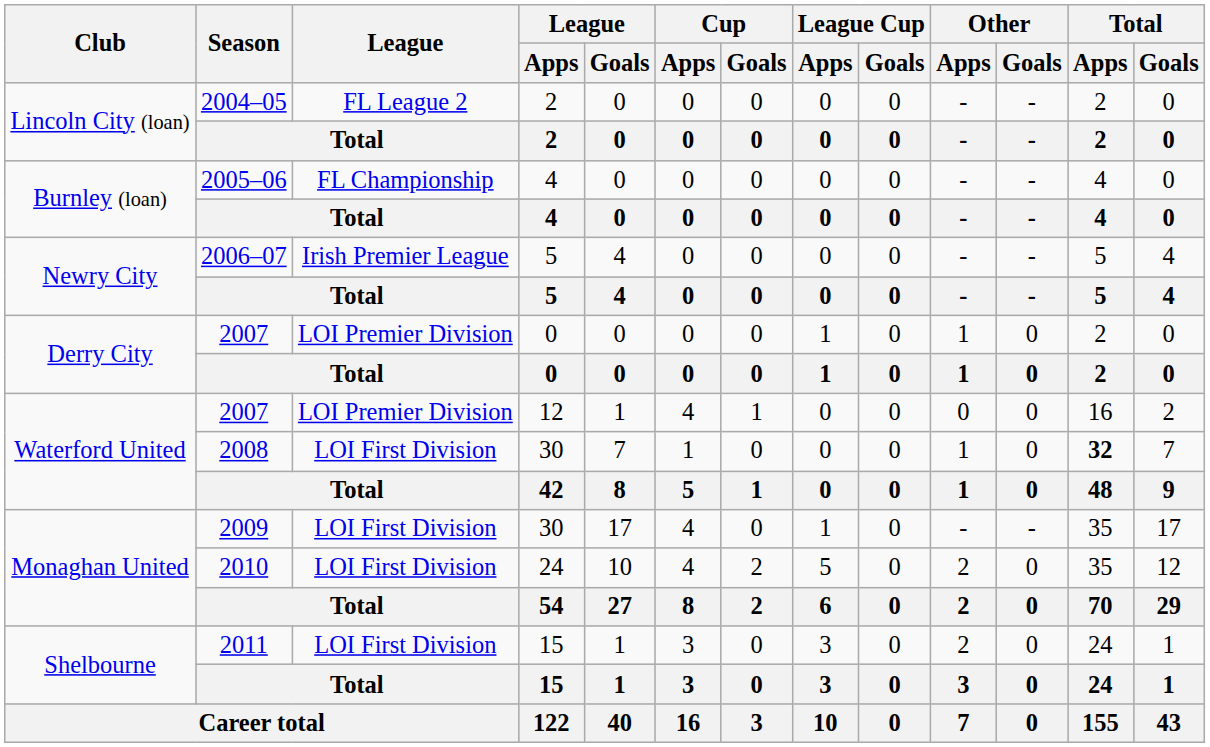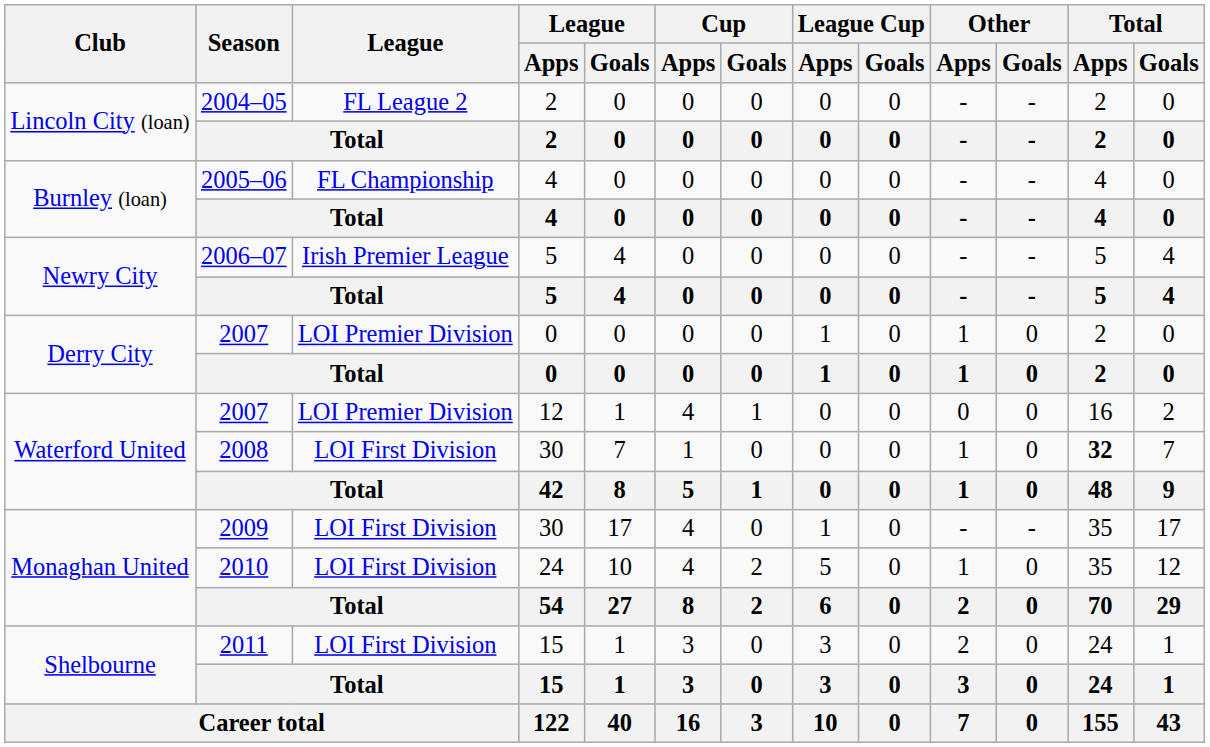 <table class="wikitable" style="text-align: center;">
 <tr>
 <th rowspan="2">Club</th>
 <th rowspan="2">Season</th>
 <th rowspan="2">League</th>
 <th colspan="2">League</th>
 <th colspan="2">Cup</th>
 <th colspan="2">League Cup</th>
 <th colspan="2">Other </th>
 <th colspan="2">Total</th>
 </tr>
 <tr>
 <th>Apps</th>
 <th>Goals</th>
 <th>Apps</th>
 <th>Goals</th>
 <th>Apps</th>
 <th>Goals</th>
 <th>Apps</th>
 <th>Goals</th>
 <th>Apps</th>
 <th>Goals</th>
 </tr>
 <tr>
 <td rowspan="2"><a href='#'>Lincoln City</a> <small>(loan)</small></td>
 <td><a href='#'>2004–05</a></td>
 <td><a href='#'>FL League 2</a></td>
 <td>2</td>
 <td>0</td>
 <td>0</td>
 <td>0</td>
 <td>0</td>
 <td>0</td>
 <td>-</td>
 <td>-</td>
 <td>2</td>
 <td>0</td>
 </tr>
 <tr>
 <th colspan="2">Total</th>
 <th>2</th>
 <th>0</th>
 <th>0</th>
 <th>0</th>
 <th>0</th>
 <th>0</th>
 <th>-</th>
 <th>-</th>
 <th>2</th>
 <th>0</th>
 </tr>
 <tr>
 <td rowspan="2"><a href='#'>Burnley</a> <small>(loan)</small></td>
 <td><a href='#'>2005–06</a></td>
 <td><a href='#'>FL Championship</a></td>
 <td>4</td>
 <td>0</td>
 <td>0</td>
 <td>0</td>
 <td>0</td>
 <td>0</td>
 <td>-</td>
 <td>-</td>
 <td>4</td>
 <td>0</td>
 </tr>
 <tr>
 <th colspan="2">Total</th>
 <th>4</th>
 <th>0</th>
 <th>0</th>
 <th>0</th>
 <th>0</th>
 <th>0</th>
 <th>-</th>
 <th>-</th>
 <th>4</th>
 <th>0</th>
 </tr>
 <tr>
 <td rowspan="2"><a href='#'>Newry City</a></td>
 <td><a href='#'>2006–07</a></td>
 <td><a href='#'>Irish Premier League</a></td>
 <td>5</td>
 <td>4</td>
 <td>0</td>
 <td>0</td>
 <td>0</td>
 <td>0</td>
 <td>-</td>
 <td>-</td>
 <td>5</td>
 <td>4</td>
 </tr>
 <tr>
 <th colspan="2">Total</th>
 <th>5</th>
 <th>4</th>
 <th>0</th>
 <th>0</th>
 <th>0</th>
 <th>0</th>
 <th>-</th>
 <th>-</th>
 <th>5</th>
 <th>4</th>
 </tr>
 <tr>
 <td rowspan="2"><a href='#'>Derry City</a></td>
 <td><a href='#'>2007</a></td>
 <td><a href='#'>LOI Premier Division</a></td>
 <td>0</td>
 <td>0</td>
 <td>0</td>
 <td>0</td>
 <td>1</td>
 <td>0</td>
 <td>1</td>
 <td>0</td>
 <td>2</td>
 <td>0</td>
 </tr>
 <tr>
 <th colspan="2">Total</th>
 <th>0</th>
 <th>0</th>
 <th>0</th>
 <th>0</th>
 <th>1</th>
 <th>0</th>
 <th>1</th>
 <th>0</th>
 <th>2</th>
 <th>0</th>
 </tr>
 <tr>
 <td rowspan="3" valign="center"><a href='#'>Waterford United</a></td>
 <td><a href='#'>2007</a></td>
 <td><a href='#'>LOI Premier Division</a></td>
 <td>12</td>
 <td>1</td>
 <td>4</td>
 <td>1</td>
 <td>0</td>
 <td>0</td>
 <td>0</td>
 <td>0</td>
 <td>16</td>
 <td>2</td>
 </tr>
 <tr>
 <td><a href='#'>2008</a></td>
 <td><a href='#'>LOI First Division</a></td>
 <td>30</td>
 <td>7</td>
 <td>1</td>
 <td>0</td>
 <td>0</td>
 <td>0</td>
 <td>1</td>
 <td>0</td>
 <td><strong>32</strong></td>
 <td>7</td>
 </tr>
 <tr>
 <th colspan="2">Total</th>
 <th>42</th>
 <th>8</th>
 <th>5</th>
 <th>1</th>
 <th>0</th>
 <th>0</th>
 <th>1</th>
 <th>0</th>
 <th>48</th>
 <th>9</th>
 </tr>
 <tr>
 <td rowspan="3" valign="center"><a href='#'>Monaghan United</a></td>
 <td><a href='#'>2009</a></td>
 <td><a href='#'>LOI First Division</a></td>
 <td>30</td>
 <td>17</td>
 <td>4</td>
 <td>0</td>
 <td>1</td>
 <td>0</td>
 <td>-</td>
 <td>-</td>
 <td>35</td>
 <td>17</td>
 </tr>
 <tr>
 <td><a href='#'>2010</a></td>
 <td><a href='#'>LOI First Division</a></td>
 <td>24</td>
 <td>10</td>
 <td>4</td>
 <td>2</td>
 <td>5</td>
 <td>0</td>
-<td>2</td>
+<td>1</td>
 <td>0</td>
 <td>35</td>
 <td>12</td>
 </tr>
 <tr>
 <th colspan="2">Total</th>
 <th>54</th>
 <th>27</th>
 <th>8</th>
 <th>2</th>
 <th>6</th>
 <th>0</th>
 <th>2</th>
 <th>0</th>
 <th>70</th>
 <th>29</th>
 </tr>
 <tr>
 <td rowspan="2"><a href='#'>Shelbourne</a></td>
 <td><a href='#'>2011</a></td>
 <td><a href='#'>LOI First Division</a></td>
 <td>15</td>
 <td>1</td>
 <td>3</td>
 <td>0</td>
 <td>3</td>
 <td>0</td>
 <td>2</td>
 <td>0</td>
 <td>24</td>
 <td>1</td>
 </tr>
 <tr>
 <th colspan="2">Total</th>
 <th>15</th>
 <th>1</th>
 <th>3</th>
 <th>0</th>
 <th>3</th>
 <th>0</th>
 <th>3</th>
 <th>0</th>
 <th>24</th>
 <th>1</th>
 </tr>
 <tr>
 <th colspan="3">Career total</th>
 <th>122</th>
 <th>40</th>
 <th>16</th>
 <th>3</th>
 <th>10</th>
 <th>0</th>
 <th>7</th>
 <th>0</th>
 <th>155</th>
 <th>43</th>
 </tr>
 </table>
